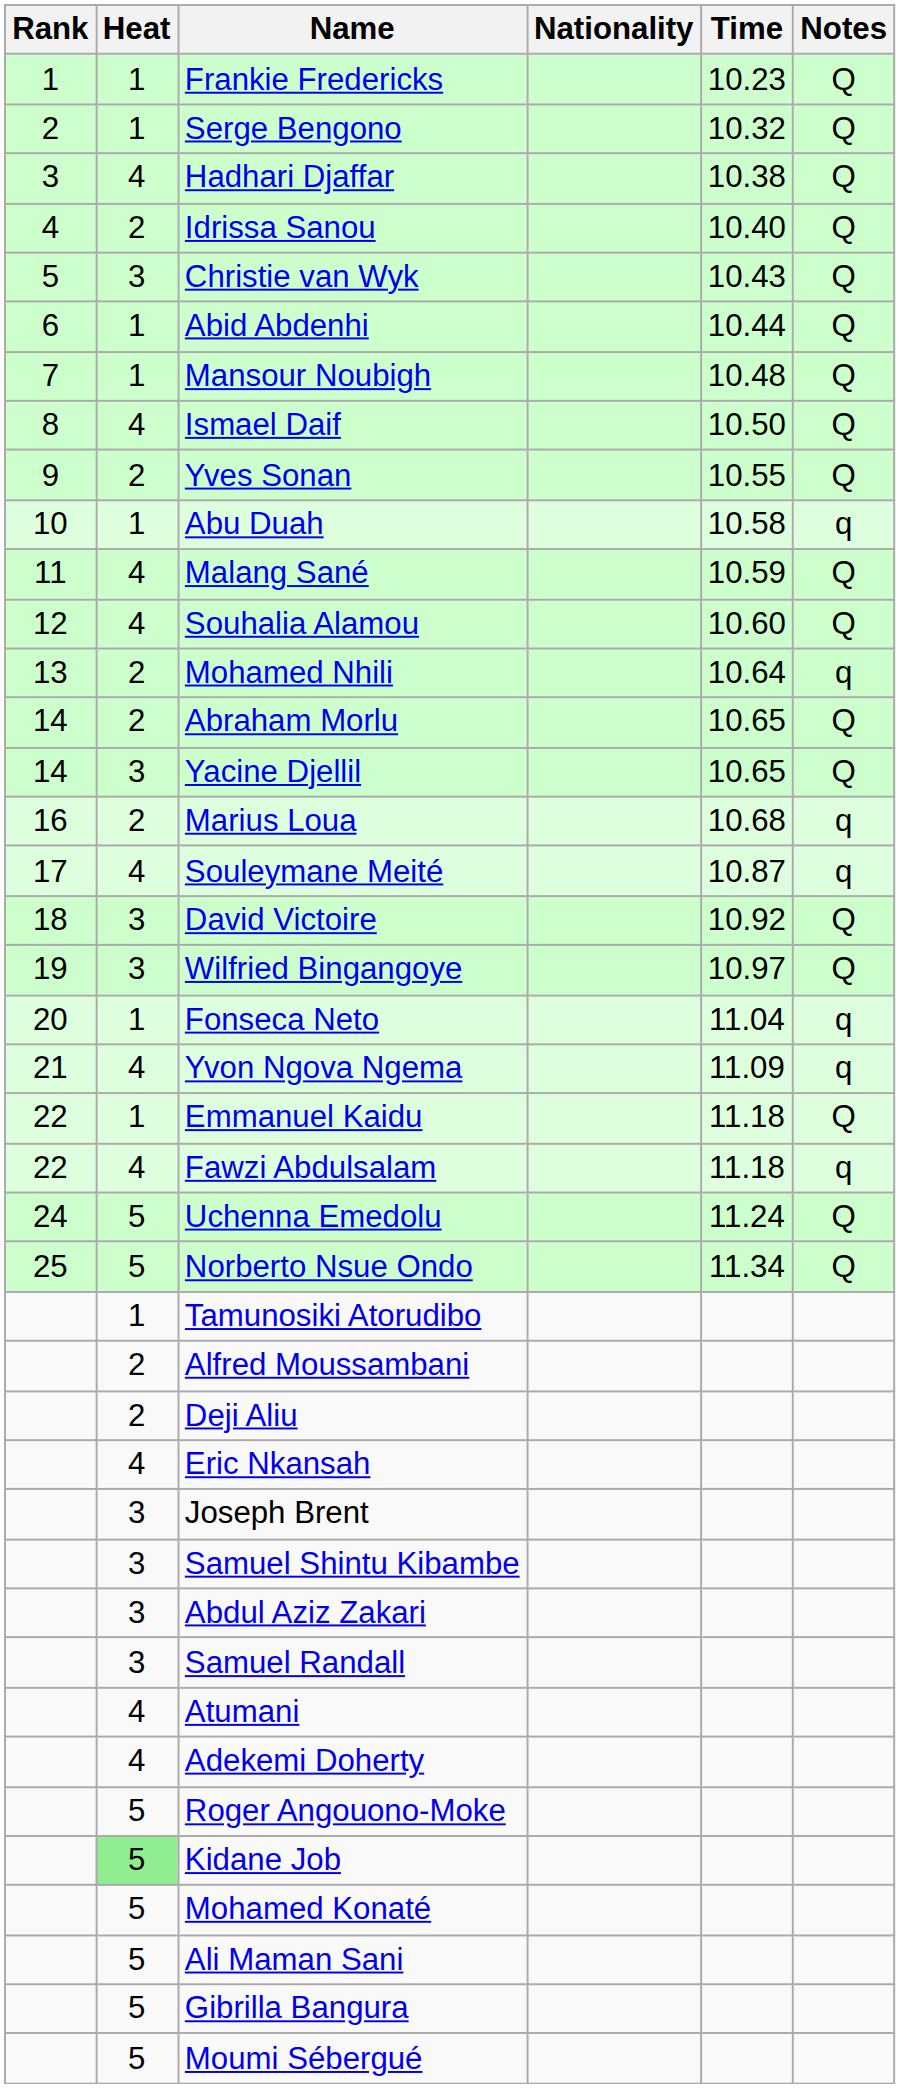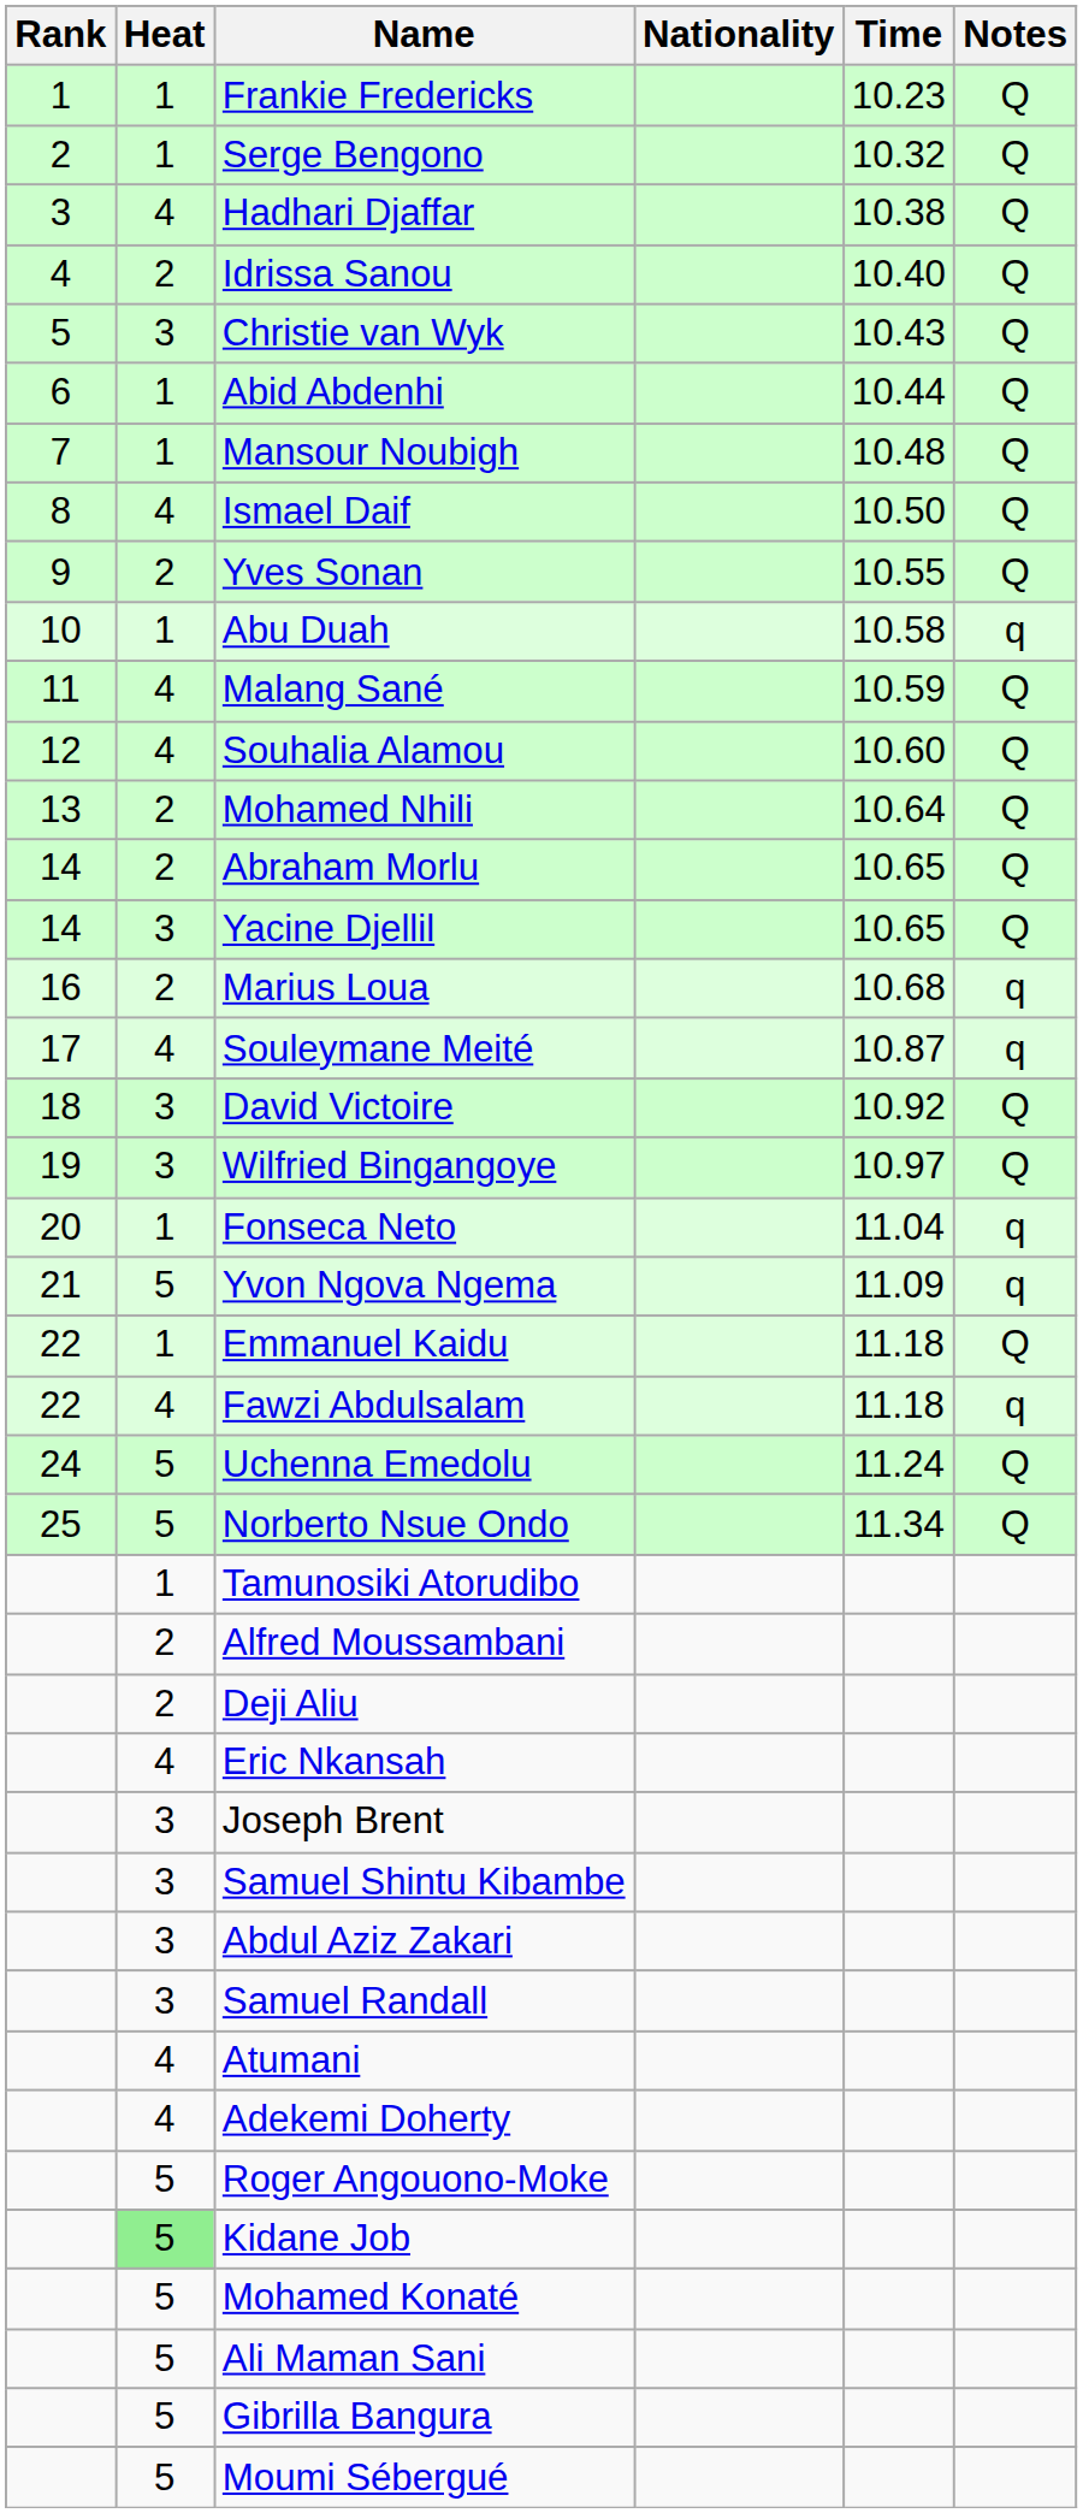 <table class="wikitable sortable" style="text-align:center">
 <tr>
 <th>Rank</th>
 <th>Heat</th>
 <th>Name</th>
 <th>Nationality</th>
 <th>Time</th>
 <th>Notes</th>
 </tr>
 <tr bgcolor=ccffcc>
 <td>1</td>
 <td>1</td>
 <td align=left><a href='#'>Frankie Fredericks</a></td>
 <td align=left></td>
 <td>10.23</td>
 <td>Q</td>
 </tr>
 <tr bgcolor=ccffcc>
 <td>2</td>
 <td>1</td>
 <td align=left><a href='#'>Serge Bengono</a></td>
 <td align=left></td>
 <td>10.32</td>
 <td>Q</td>
 </tr>
 <tr bgcolor=ccffcc>
 <td>3</td>
 <td>4</td>
 <td align=left><a href='#'>Hadhari Djaffar</a></td>
 <td align=left></td>
 <td>10.38</td>
 <td>Q</td>
 </tr>
 <tr bgcolor=ccffcc>
 <td>4</td>
 <td>2</td>
 <td align=left><a href='#'>Idrissa Sanou</a></td>
 <td align=left></td>
 <td>10.40</td>
 <td>Q</td>
 </tr>
 <tr bgcolor=ccffcc>
 <td>5</td>
 <td>3</td>
 <td align=left><a href='#'>Christie van Wyk</a></td>
 <td align=left></td>
 <td>10.43</td>
 <td>Q</td>
 </tr>
 <tr bgcolor=ccffcc>
 <td>6</td>
 <td>1</td>
 <td align=left><a href='#'>Abid Abdenhi</a></td>
 <td align=left></td>
 <td>10.44</td>
 <td>Q</td>
 </tr>
 <tr bgcolor=ccffcc>
 <td>7</td>
 <td>1</td>
 <td align=left><a href='#'>Mansour Noubigh</a></td>
 <td align=left></td>
 <td>10.48</td>
 <td>Q</td>
 </tr>
 <tr bgcolor=ccffcc>
 <td>8</td>
 <td>4</td>
 <td align=left><a href='#'>Ismael Daif</a></td>
 <td align=left></td>
 <td>10.50</td>
 <td>Q</td>
 </tr>
 <tr bgcolor=ccffcc>
 <td>9</td>
 <td>2</td>
 <td align=left><a href='#'>Yves Sonan</a></td>
 <td align=left></td>
 <td>10.55</td>
 <td>Q</td>
 </tr>
 <tr bgcolor=ddffdd>
 <td>10</td>
 <td>1</td>
 <td align=left><a href='#'>Abu Duah</a></td>
 <td align=left></td>
 <td>10.58</td>
 <td>q</td>
 </tr>
 <tr bgcolor=ccffcc>
 <td>11</td>
 <td>4</td>
 <td align=left><a href='#'>Malang Sané</a></td>
 <td align=left></td>
 <td>10.59</td>
 <td>Q</td>
 </tr>
 <tr bgcolor=ccffcc>
 <td>12</td>
 <td>4</td>
 <td align=left><a href='#'>Souhalia Alamou</a></td>
 <td align=left></td>
 <td>10.60</td>
 <td>Q</td>
 </tr>
 <tr bgcolor=ccffcc>
 <td>13</td>
 <td>2</td>
 <td align=left><a href='#'>Mohamed Nhili</a></td>
 <td align=left></td>
 <td>10.64</td>
-<td>q</td>
+<td>Q</td>
 </tr>
 <tr bgcolor=ccffcc>
 <td>14</td>
 <td>2</td>
 <td align=left><a href='#'>Abraham Morlu</a></td>
 <td align=left></td>
 <td>10.65</td>
 <td>Q</td>
 </tr>
 <tr bgcolor=ccffcc>
 <td>14</td>
 <td>3</td>
 <td align=left><a href='#'>Yacine Djellil</a></td>
 <td align=left></td>
 <td>10.65</td>
 <td>Q</td>
 </tr>
 <tr bgcolor=ddffdd>
 <td>16</td>
 <td>2</td>
 <td align=left><a href='#'>Marius Loua</a></td>
 <td align=left></td>
 <td>10.68</td>
 <td>q</td>
 </tr>
 <tr bgcolor=ddffdd>
 <td>17</td>
 <td>4</td>
 <td align=left><a href='#'>Souleymane Meité</a></td>
 <td align=left></td>
 <td>10.87</td>
 <td>q</td>
 </tr>
 <tr bgcolor=ccffcc>
 <td>18</td>
 <td>3</td>
 <td align=left><a href='#'>David Victoire</a></td>
 <td align=left></td>
 <td>10.92</td>
 <td>Q</td>
 </tr>
 <tr bgcolor=ccffcc>
 <td>19</td>
 <td>3</td>
 <td align=left><a href='#'>Wilfried Bingangoye</a></td>
 <td align=left></td>
 <td>10.97</td>
 <td>Q</td>
 </tr>
 <tr bgcolor=ddffdd>
 <td>20</td>
 <td>1</td>
 <td align=left><a href='#'>Fonseca Neto</a></td>
 <td align=left></td>
 <td>11.04</td>
 <td>q</td>
 </tr>
 <tr bgcolor=ddffdd>
 <td>21</td>
-<td>4</td>
+<td>5</td>
 <td align=left><a href='#'>Yvon Ngova Ngema</a></td>
 <td align=left></td>
 <td>11.09</td>
 <td>q</td>
 </tr>
 <tr bgcolor=ddffdd>
 <td>22</td>
 <td>1</td>
 <td align=left><a href='#'>Emmanuel Kaidu</a></td>
 <td align=left></td>
 <td>11.18</td>
 <td>Q</td>
 </tr>
 <tr bgcolor=ddffdd>
 <td>22</td>
 <td>4</td>
 <td align=left><a href='#'>Fawzi Abdulsalam</a></td>
 <td align=left></td>
 <td>11.18</td>
 <td>q</td>
 </tr>
 <tr bgcolor=ccffcc>
 <td>24</td>
 <td>5</td>
 <td align=left><a href='#'>Uchenna Emedolu</a></td>
 <td align=left></td>
 <td>11.24</td>
 <td>Q</td>
 </tr>
 <tr bgcolor=ccffcc>
 <td>25</td>
 <td>5</td>
 <td align=left><a href='#'>Norberto Nsue Ondo</a></td>
 <td align=left></td>
 <td>11.34</td>
 <td>Q</td>
 </tr>
 <tr>
 <td></td>
 <td>1</td>
 <td align=left><a href='#'>Tamunosiki Atorudibo</a></td>
 <td align=left></td>
 <td></td>
 <td></td>
 </tr>
 <tr>
 <td></td>
 <td>2</td>
 <td align=left><a href='#'>Alfred Moussambani</a></td>
 <td align=left></td>
 <td></td>
 <td></td>
 </tr>
 <tr>
 <td></td>
 <td>2</td>
 <td align=left><a href='#'>Deji Aliu</a></td>
 <td align=left></td>
 <td></td>
 <td></td>
 </tr>
 <tr>
 <td></td>
 <td>4</td>
 <td align=left><a href='#'>Eric Nkansah</a></td>
 <td align=left></td>
 <td></td>
 <td></td>
 </tr>
 <tr>
 <td></td>
 <td>3</td>
 <td align=left>Joseph Brent</td>
 <td align=left></td>
 <td></td>
 <td></td>
 </tr>
 <tr>
 <td></td>
 <td>3</td>
 <td align=left><a href='#'>Samuel Shintu Kibambe</a></td>
 <td align=left></td>
 <td></td>
 <td></td>
 </tr>
 <tr>
 <td></td>
 <td>3</td>
 <td align=left><a href='#'>Abdul Aziz Zakari</a></td>
 <td align=left></td>
 <td></td>
 <td></td>
 </tr>
 <tr>
 <td></td>
 <td>3</td>
 <td align=left><a href='#'>Samuel Randall</a></td>
 <td align=left></td>
 <td></td>
 <td></td>
 </tr>
 <tr>
 <td></td>
 <td>4</td>
 <td align=left><a href='#'>Atumani</a></td>
 <td align=left></td>
 <td></td>
 <td></td>
 </tr>
 <tr>
 <td></td>
 <td>4</td>
 <td align=left><a href='#'>Adekemi Doherty</a></td>
 <td align=left></td>
 <td></td>
 <td></td>
 </tr>
 <tr>
 <td></td>
 <td>5</td>
 <td align=left><a href='#'>Roger Angouono-Moke</a></td>
 <td align=left></td>
 <td></td>
 <td></td>
 </tr>
 <tr>
 <td></td>
 <td style="background: lightgreen;">5</td>
 <td align=left><a href='#'>Kidane Job</a></td>
 <td align=left></td>
 <td></td>
 <td></td>
 </tr>
 <tr>
 <td></td>
 <td>5</td>
 <td align=left><a href='#'>Mohamed Konaté</a></td>
 <td align=left></td>
 <td></td>
 <td></td>
 </tr>
 <tr>
 <td></td>
 <td>5</td>
 <td align=left><a href='#'>Ali Maman Sani</a></td>
 <td align=left></td>
 <td></td>
 <td></td>
 </tr>
 <tr>
 <td></td>
 <td>5</td>
 <td align=left><a href='#'>Gibrilla Bangura</a></td>
 <td align=left></td>
 <td></td>
 <td></td>
 </tr>
 <tr>
 <td></td>
 <td>5</td>
 <td align=left><a href='#'>Moumi Sébergué</a></td>
 <td align=left></td>
 <td></td>
 <td></td>
 </tr>
 </table>
